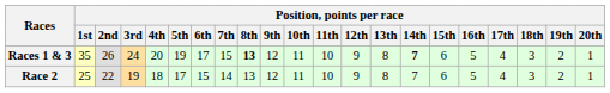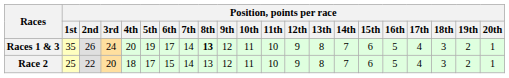 <table class="wikitable" style="font-size:85%; text-align:center">
 <tr>
 <th rowspan="2">Races</th>
 <th colspan="20">Position, points per race</th>
 </tr>
 <tr>
 <th>1st</th>
 <th>2nd</th>
 <th>3rd</th>
 <th>4th</th>
 <th>5th</th>
 <th>6th</th>
 <th>7th</th>
 <th>8th</th>
 <th>9th</th>
 <th>10th</th>
 <th>11th</th>
 <th>12th</th>
 <th>13th</th>
 <th>14th</th>
 <th>15th</th>
 <th>16th</th>
 <th>17th</th>
 <th>18th</th>
 <th>19th</th>
 <th>20th</th>
 </tr>
 <tr>
 <th>Races 1 & 3</th>
 <td style="background:#ffffbf;">35</td>
 <td style="background:#dfdfdf;">26</td>
 <td style="background:#ffdf9f;">24</td>
 <td style="background:#dfffdf;">20</td>
 <td style="background:#dfffdf;">19</td>
 <td style="background:#dfffdf;">17</td>
-<td style="background:#dfffdf;">15</td>
+<td style="background:#dfffdf;">14</td>
 <td style="background:#dfffdf;"><strong>13</strong></td>
 <td style="background:#dfffdf;">12</td>
 <td style="background:#dfffdf;">11</td>
 <td style="background:#dfffdf;">10</td>
 <td style="background:#dfffdf;">9</td>
 <td style="background:#dfffdf;">8</td>
-<td style="background:#dfffdf;"><strong>7</strong></td>
+<td style="background:#dfffdf;">7</td>
 <td style="background:#dfffdf;">6</td>
 <td style="background:#dfffdf;">5</td>
 <td style="background:#dfffdf;">4</td>
 <td style="background:#dfffdf;">3</td>
 <td style="background:#dfffdf;">2</td>
 <td style="background:#dfffdf;">1</td>
 </tr>
 <tr>
 <th>Race 2</th>
 <td style="background:#ffffbf;">25</td>
 <td style="background:#dfdfdf;">22</td>
-<td style="background:#ffdf9f;">19</td>
+<td style="background:#ffdf9f;">20</td>
 <td style="background:#dfffdf;">18</td>
 <td style="background:#dfffdf;">17</td>
 <td style="background:#dfffdf;">15</td>
 <td style="background:#dfffdf;">14</td>
 <td style="background:#dfffdf;">13</td>
 <td style="background:#dfffdf;">12</td>
 <td style="background:#dfffdf;">11</td>
 <td style="background:#dfffdf;">10</td>
 <td style="background:#dfffdf;">9</td>
 <td style="background:#dfffdf;">8</td>
 <td style="background:#dfffdf;">7</td>
 <td style="background:#dfffdf;">6</td>
 <td style="background:#dfffdf;">5</td>
 <td style="background:#dfffdf;">4</td>
 <td style="background:#dfffdf;">3</td>
 <td style="background:#dfffdf;">2</td>
 <td style="background:#dfffdf;">1</td>
 </tr>
 </table>
